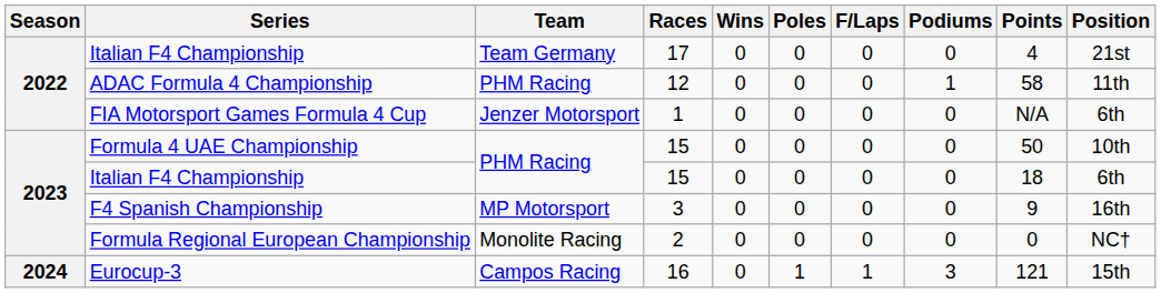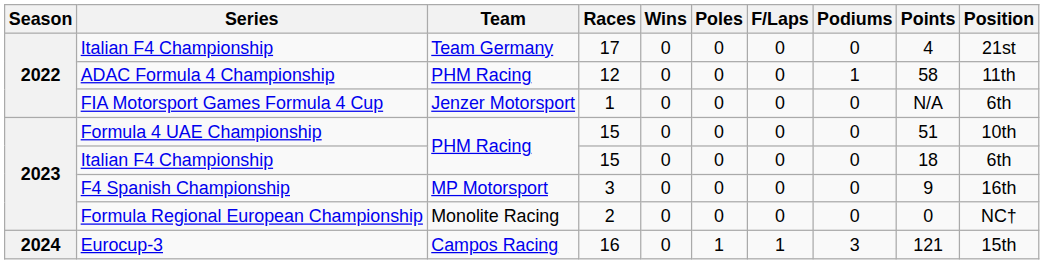 <table class="wikitable" style="font-size: 90%; text-align:center">
 <tr>
 <th>Season</th>
 <th>Series</th>
 <th>Team</th>
 <th>Races</th>
 <th>Wins</th>
 <th>Poles</th>
 <th>F/Laps</th>
 <th>Podiums</th>
 <th>Points</th>
 <th>Position</th>
 </tr>
 <tr>
 <th rowspan="3">2022</th>
 <td align="left"><a href='#'>Italian F4 Championship</a></td>
 <td align=left><a href='#'>Team Germany</a></td>
 <td>17</td>
 <td>0</td>
 <td>0</td>
 <td>0</td>
 <td>0</td>
 <td>4</td>
 <td>21st</td>
 </tr>
 <tr>
 <td align="left"><a href='#'>ADAC Formula 4 Championship</a></td>
 <td align="left"><a href='#'>PHM Racing</a></td>
 <td>12</td>
 <td>0</td>
 <td>0</td>
 <td>0</td>
 <td>1</td>
 <td>58</td>
 <td>11th</td>
 </tr>
 <tr>
 <td align=left><a href='#'>FIA Motorsport Games Formula 4 Cup</a></td>
 <td align="left"><a href='#'>Jenzer Motorsport</a></td>
 <td>1</td>
 <td>0</td>
 <td>0</td>
 <td>0</td>
 <td>0</td>
 <td>N/A</td>
 <td>6th</td>
 </tr>
 <tr>
 <th rowspan="4">2023</th>
 <td align=left><a href='#'>Formula 4 UAE Championship</a></td>
 <td rowspan="2" align="left"><a href='#'>PHM Racing</a></td>
 <td>15</td>
 <td>0</td>
 <td>0</td>
 <td>0</td>
 <td>0</td>
-<td>50</td>
+<td>51</td>
 <td>10th</td>
 </tr>
 <tr>
 <td align=left><a href='#'>Italian F4 Championship</a></td>
 <td>15</td>
 <td>0</td>
 <td>0</td>
 <td>0</td>
 <td>0</td>
 <td>18</td>
 <td>6th</td>
 </tr>
 <tr>
 <td align=left><a href='#'>F4 Spanish Championship</a></td>
 <td align=left><a href='#'>MP Motorsport</a></td>
 <td>3</td>
 <td>0</td>
 <td>0</td>
 <td>0</td>
 <td>0</td>
 <td>9</td>
 <td>16th</td>
 </tr>
 <tr>
 <td align=left><a href='#'>Formula Regional European Championship</a></td>
 <td align=left>Monolite Racing</td>
 <td>2</td>
 <td>0</td>
 <td>0</td>
 <td>0</td>
 <td>0</td>
 <td>0</td>
 <td>NC†</td>
 </tr>
 <tr>
 <th>2024</th>
 <td align=left><a href='#'>Eurocup-3</a></td>
 <td align=left><a href='#'>Campos Racing</a></td>
 <td>16</td>
 <td>0</td>
 <td>1</td>
 <td>1</td>
 <td>3</td>
 <td>121</td>
 <td>15th</td>
 </tr>
 </table>
